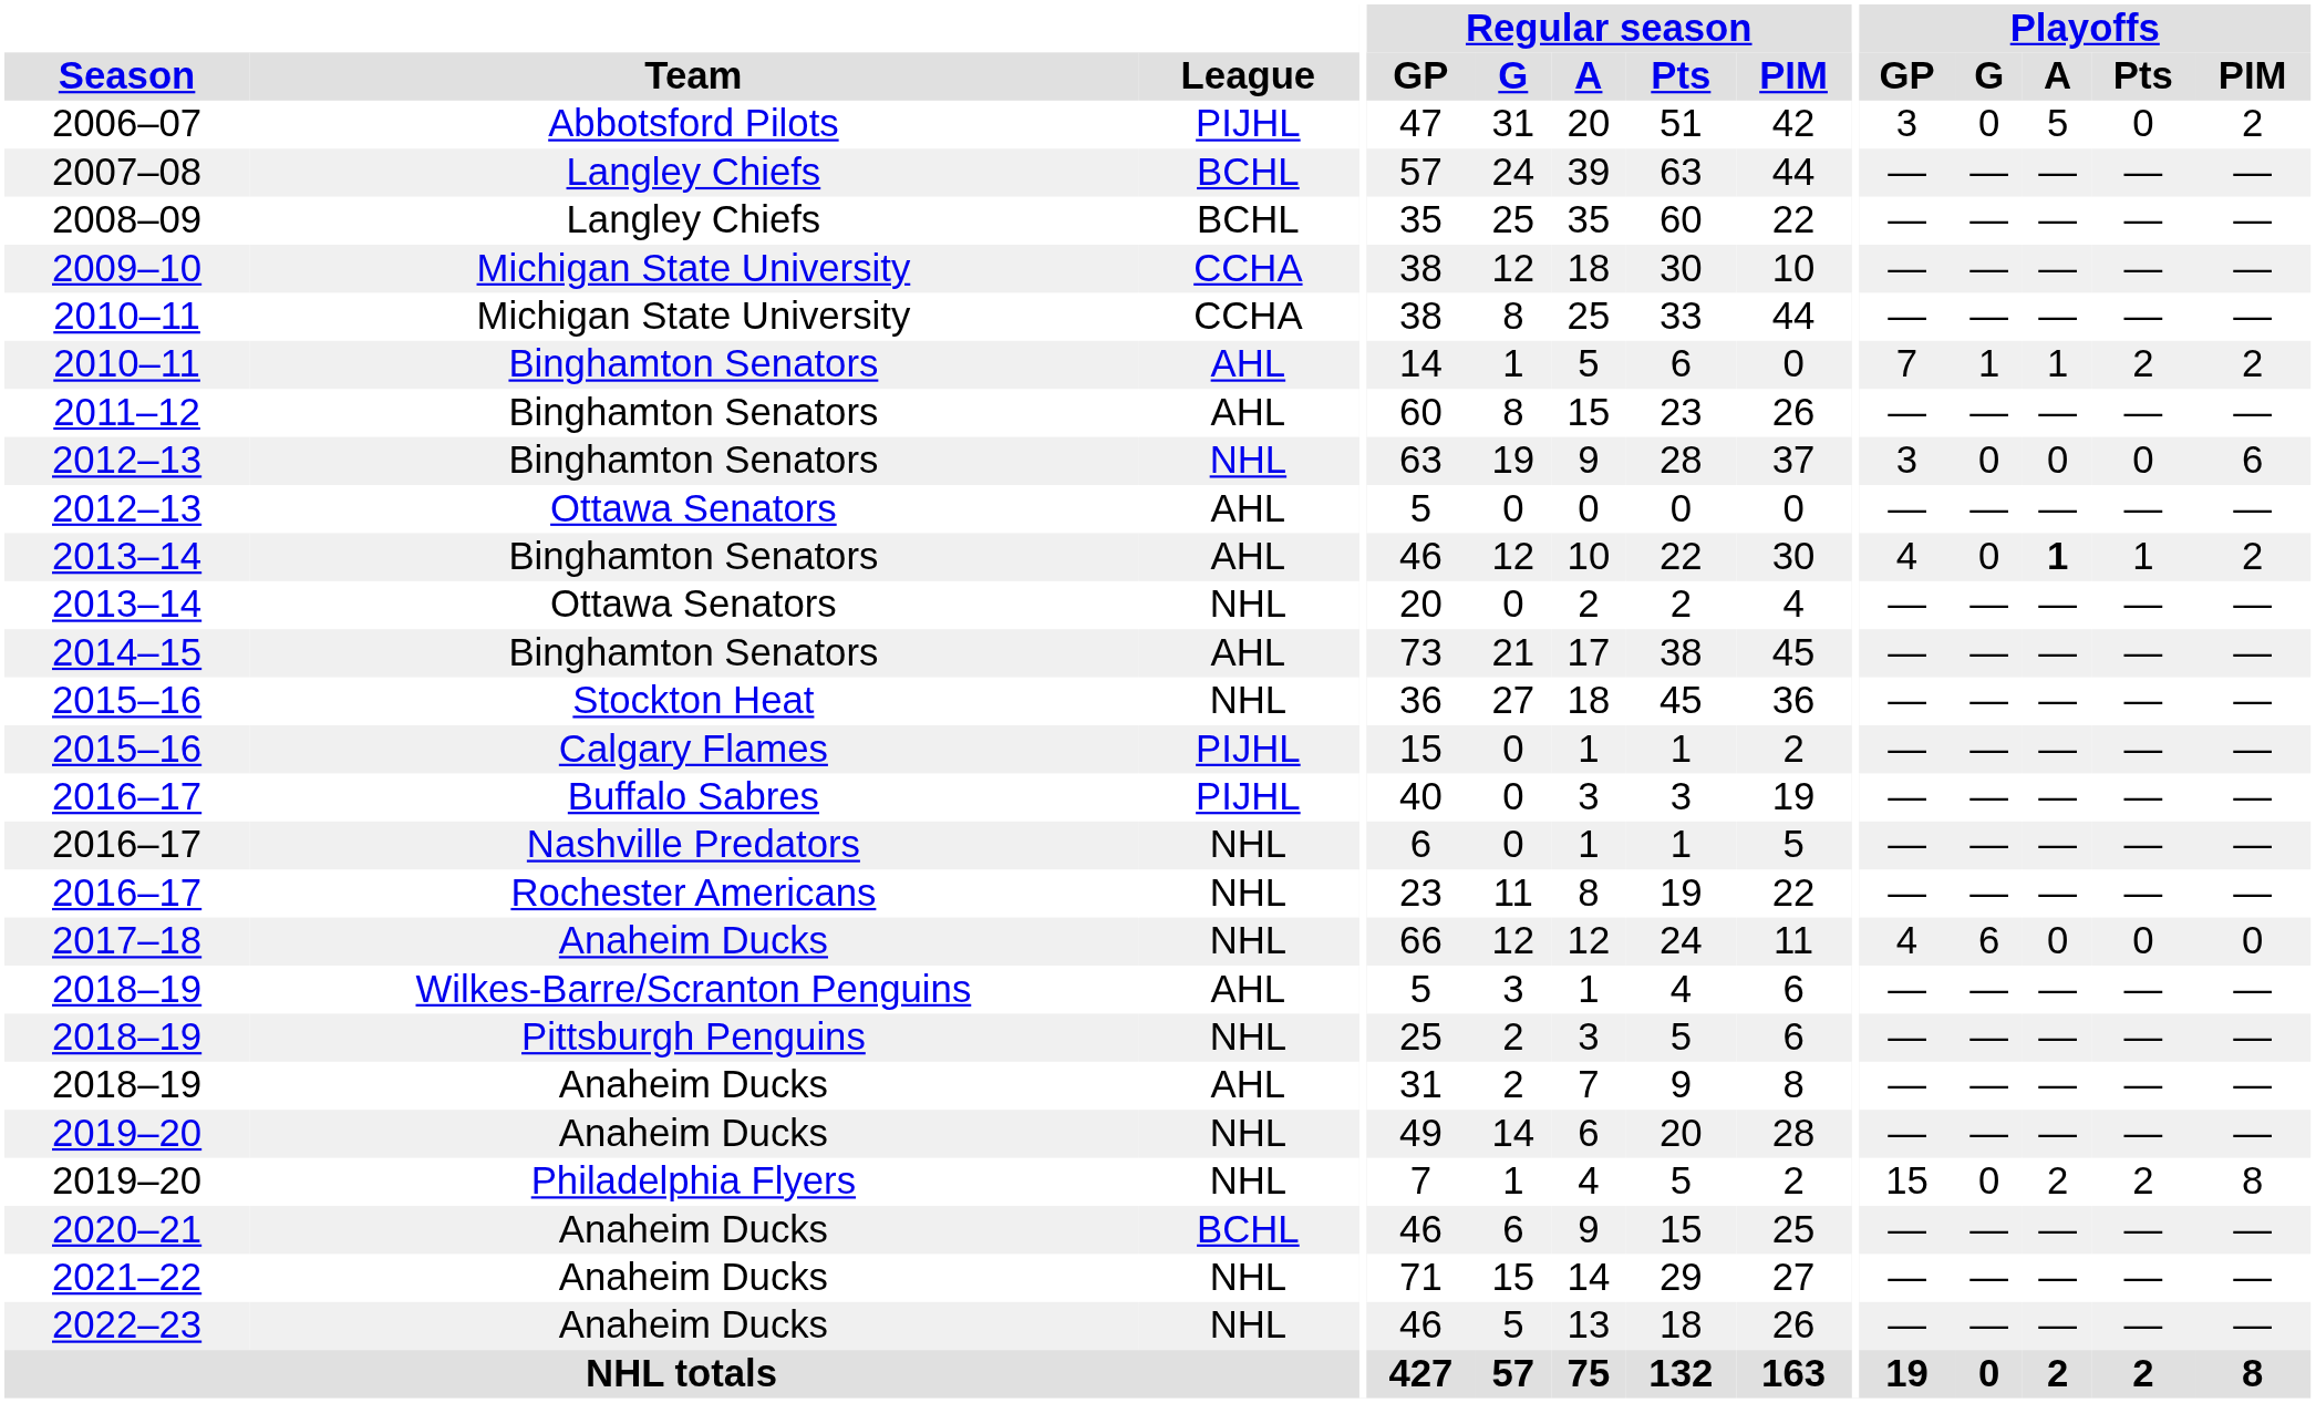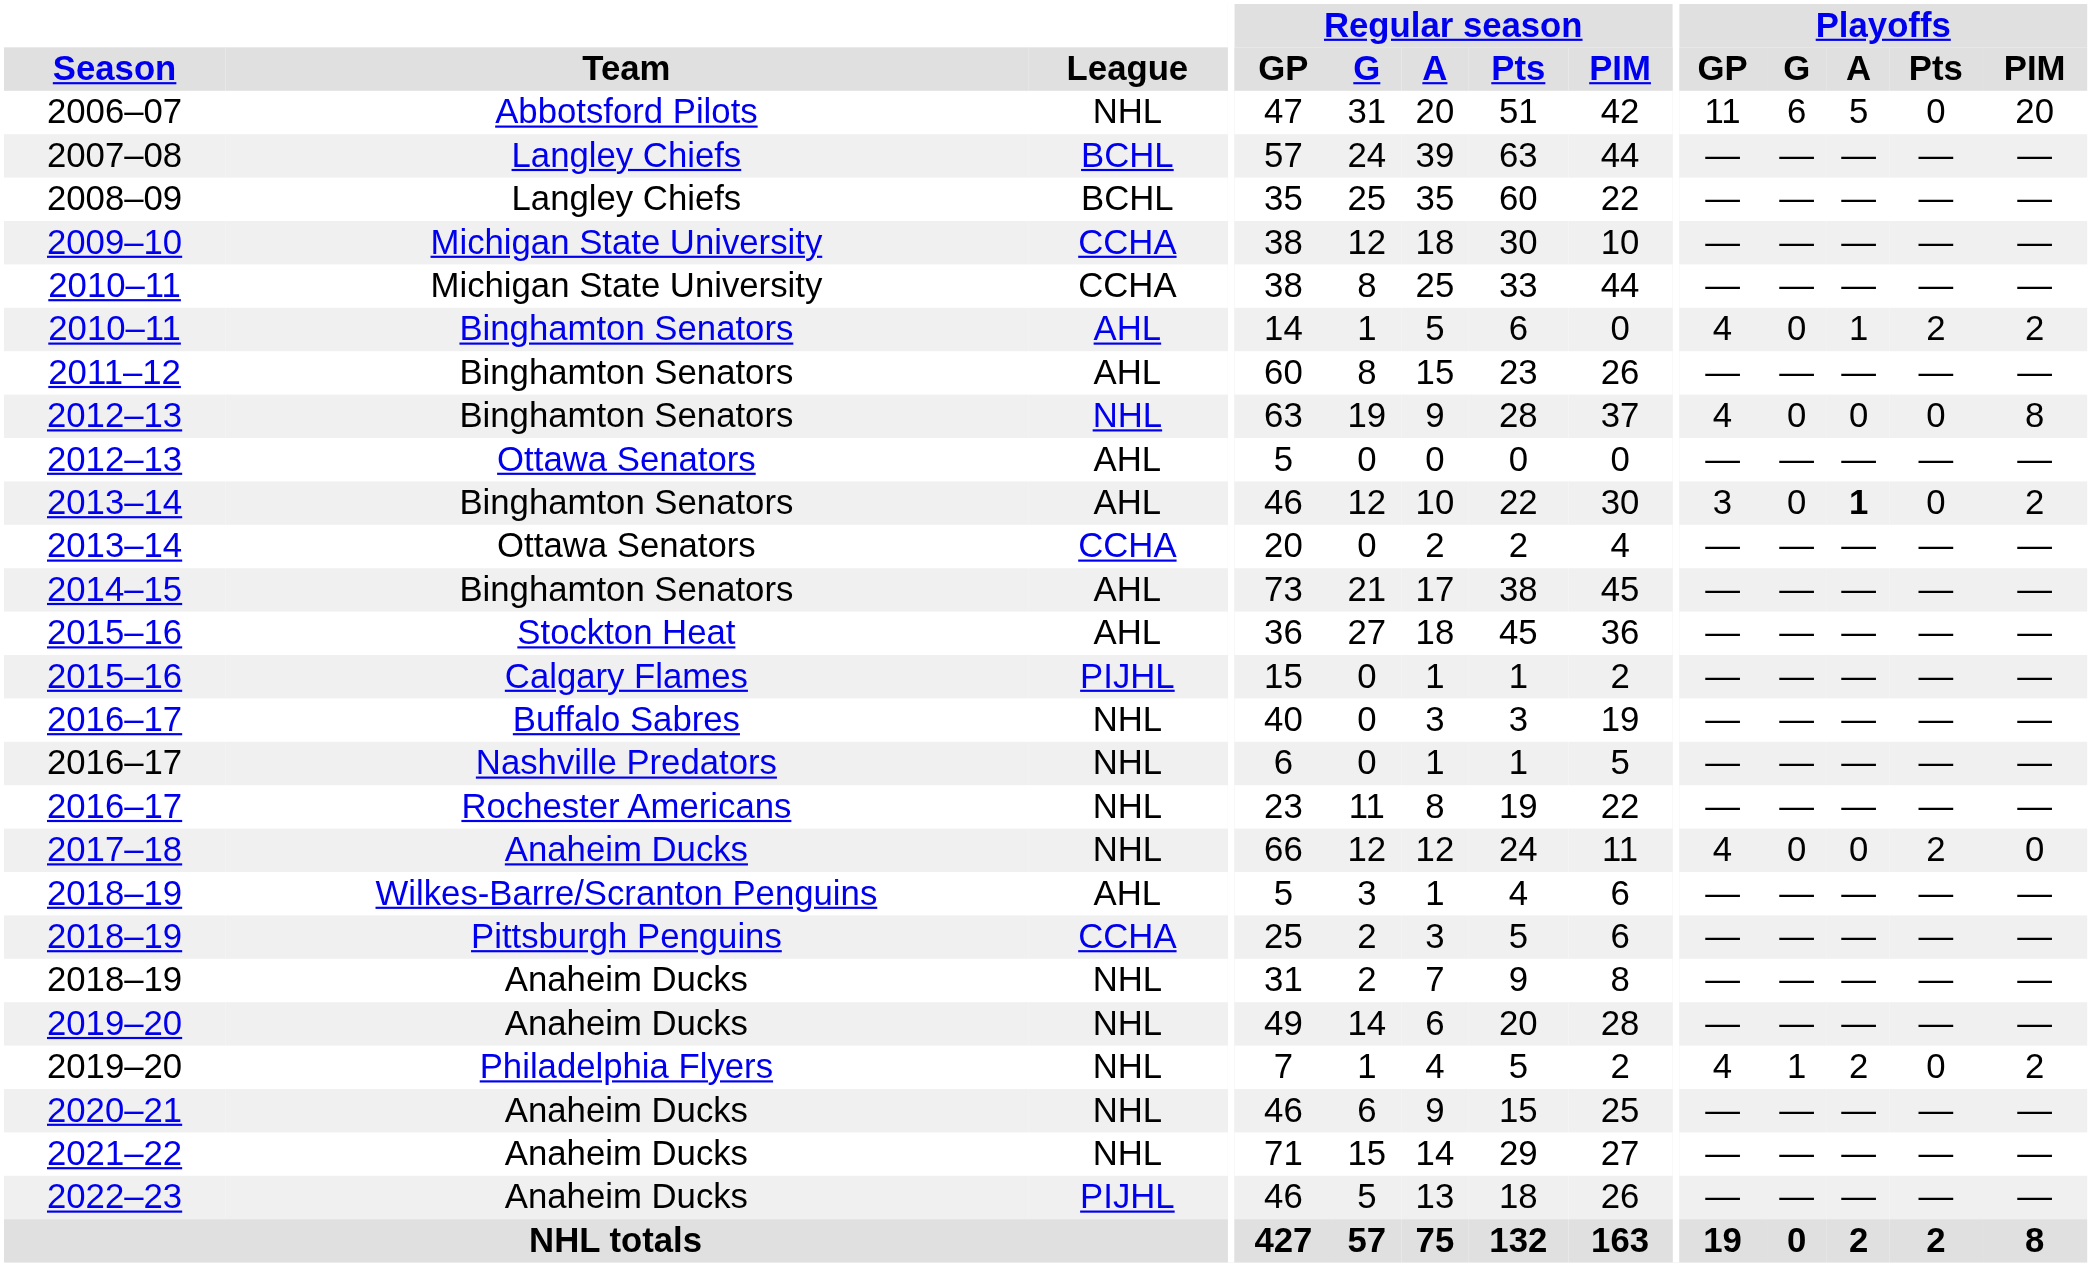 <table border="0" cellpadding="1" cellspacing="0" style="text-align:center; width:60em">
 <tr bgcolor="#e0e0e0">
 <th colspan="3" bgcolor="#ffffff"></th>
 <th rowspan="100" bgcolor="#ffffff"></th>
 <th colspan="5"><a href='#'>Regular season</a></th>
 <th rowspan="100" bgcolor="#ffffff"></th>
 <th colspan="5"><a href='#'>Playoffs</a></th>
 </tr>
 <tr bgcolor="#e0e0e0">
 <th><a href='#'>Season</a></th>
 <th>Team</th>
 <th>League</th>
 <th>GP</th>
 <th><a href='#'>G</a></th>
 <th><a href='#'>A</a></th>
 <th><a href='#'>Pts</a></th>
 <th><a href='#'>PIM</a></th>
 <th>GP</th>
 <th>G</th>
 <th>A</th>
 <th>Pts</th>
 <th>PIM</th>
 </tr>
 <tr>
 <td>2006–07</td>
 <td><a href='#'>Abbotsford Pilots</a></td>
-<td><a href='#'>PIJHL</a></td>
+<td>NHL</td>
 <td>47</td>
 <td>31</td>
 <td>20</td>
 <td>51</td>
 <td>42</td>
-<td>3</td>
-<td>0</td>
+<td>11</td>
+<td>6</td>
 <td>5</td>
 <td>0</td>
-<td>2</td>
+<td>20</td>
 </tr>
 <tr bgcolor="#f0f0f0">
 <td>2007–08</td>
 <td><a href='#'>Langley Chiefs</a></td>
 <td><a href='#'>BCHL</a></td>
 <td>57</td>
 <td>24</td>
 <td>39</td>
 <td>63</td>
 <td>44</td>
 <td>—</td>
 <td>—</td>
 <td>—</td>
 <td>—</td>
 <td>—</td>
 </tr>
 <tr>
 <td>2008–09</td>
 <td>Langley Chiefs</td>
 <td>BCHL</td>
 <td>35</td>
 <td>25</td>
 <td>35</td>
 <td>60</td>
 <td>22</td>
 <td>—</td>
 <td>—</td>
 <td>—</td>
 <td>—</td>
 <td>—</td>
 </tr>
 <tr bgcolor="#f0f0f0">
 <td><a href='#'>2009–10</a></td>
 <td><a href='#'>Michigan State University</a></td>
 <td><a href='#'>CCHA</a></td>
 <td>38</td>
 <td>12</td>
 <td>18</td>
 <td>30</td>
 <td>10</td>
 <td>—</td>
 <td>—</td>
 <td>—</td>
 <td>—</td>
 <td>—</td>
 </tr>
 <tr>
 <td><a href='#'>2010–11</a></td>
 <td>Michigan State University</td>
 <td>CCHA</td>
 <td>38</td>
 <td>8</td>
 <td>25</td>
 <td>33</td>
 <td>44</td>
 <td>—</td>
 <td>—</td>
 <td>—</td>
 <td>—</td>
 <td>—</td>
 </tr>
 <tr bgcolor="#f0f0f0">
 <td><a href='#'>2010–11</a></td>
 <td><a href='#'>Binghamton Senators</a></td>
 <td><a href='#'>AHL</a></td>
 <td>14</td>
 <td>1</td>
 <td>5</td>
 <td>6</td>
 <td>0</td>
-<td>7</td>
-<td>1</td>
+<td>4</td>
+<td>0</td>
 <td>1</td>
 <td>2</td>
 <td>2</td>
 </tr>
 <tr>
 <td><a href='#'>2011–12</a></td>
 <td>Binghamton Senators</td>
 <td>AHL</td>
 <td>60</td>
 <td>8</td>
 <td>15</td>
 <td>23</td>
 <td>26</td>
 <td>—</td>
 <td>—</td>
 <td>—</td>
 <td>—</td>
 <td>—</td>
 </tr>
 <tr bgcolor="#f0f0f0">
 <td><a href='#'>2012–13</a></td>
 <td>Binghamton Senators</td>
 <td><a href='#'>NHL</a></td>
 <td>63</td>
 <td>19</td>
 <td>9</td>
 <td>28</td>
 <td>37</td>
-<td>3</td>
+<td>4</td>
 <td>0</td>
 <td>0</td>
 <td>0</td>
-<td>6</td>
+<td>8</td>
 </tr>
 <tr>
 <td><a href='#'>2012–13</a></td>
 <td><a href='#'>Ottawa Senators</a></td>
 <td>AHL</td>
 <td>5</td>
 <td>0</td>
 <td>0</td>
 <td>0</td>
 <td>0</td>
 <td>—</td>
 <td>—</td>
 <td>—</td>
 <td>—</td>
 <td>—</td>
 </tr>
 <tr bgcolor="#f0f0f0">
 <td><a href='#'>2013–14</a></td>
 <td>Binghamton Senators</td>
 <td>AHL</td>
 <td>46</td>
 <td>12</td>
 <td>10</td>
 <td>22</td>
 <td>30</td>
-<td>4</td>
+<td>3</td>
 <td>0</td>
 <td><strong>1</strong></td>
-<td>1</td>
+<td>0</td>
 <td>2</td>
 </tr>
 <tr>
 <td><a href='#'>2013–14</a></td>
 <td>Ottawa Senators</td>
-<td>NHL</td>
+<td><a href='#'>CCHA</a></td>
 <td>20</td>
 <td>0</td>
 <td>2</td>
 <td>2</td>
 <td>4</td>
 <td>—</td>
 <td>—</td>
 <td>—</td>
 <td>—</td>
 <td>—</td>
 </tr>
 <tr bgcolor="#f0f0f0">
 <td><a href='#'>2014–15</a></td>
 <td>Binghamton Senators</td>
 <td>AHL</td>
 <td>73</td>
 <td>21</td>
 <td>17</td>
 <td>38</td>
 <td>45</td>
 <td>—</td>
 <td>—</td>
 <td>—</td>
 <td>—</td>
 <td>—</td>
 </tr>
 <tr>
 <td><a href='#'>2015–16</a></td>
 <td><a href='#'>Stockton Heat</a></td>
-<td>NHL</td>
+<td>AHL</td>
 <td>36</td>
 <td>27</td>
 <td>18</td>
 <td>45</td>
 <td>36</td>
 <td>—</td>
 <td>—</td>
 <td>—</td>
 <td>—</td>
 <td>—</td>
 </tr>
 <tr bgcolor="#f0f0f0">
 <td><a href='#'>2015–16</a></td>
 <td><a href='#'>Calgary Flames</a></td>
 <td><a href='#'>PIJHL</a></td>
 <td>15</td>
 <td>0</td>
 <td>1</td>
 <td>1</td>
 <td>2</td>
 <td>—</td>
 <td>—</td>
 <td>—</td>
 <td>—</td>
 <td>—</td>
 </tr>
 <tr>
 <td><a href='#'>2016–17</a></td>
 <td><a href='#'>Buffalo Sabres</a></td>
-<td><a href='#'>PIJHL</a></td>
+<td>NHL</td>
 <td>40</td>
 <td>0</td>
 <td>3</td>
 <td>3</td>
 <td>19</td>
 <td>—</td>
 <td>—</td>
 <td>—</td>
 <td>—</td>
 <td>—</td>
 </tr>
 <tr bgcolor="#f0f0f0">
 <td>2016–17</td>
 <td><a href='#'>Nashville Predators</a></td>
 <td>NHL</td>
 <td>6</td>
 <td>0</td>
 <td>1</td>
 <td>1</td>
 <td>5</td>
 <td>—</td>
 <td>—</td>
 <td>—</td>
 <td>—</td>
 <td>—</td>
 </tr>
 <tr>
 <td><a href='#'>2016–17</a></td>
 <td><a href='#'>Rochester Americans</a></td>
 <td>NHL</td>
 <td>23</td>
 <td>11</td>
 <td>8</td>
 <td>19</td>
 <td>22</td>
 <td>—</td>
 <td>—</td>
 <td>—</td>
 <td>—</td>
 <td>—</td>
 </tr>
 <tr bgcolor="#f0f0f0">
 <td><a href='#'>2017–18</a></td>
 <td><a href='#'>Anaheim Ducks</a></td>
 <td>NHL</td>
 <td>66</td>
 <td>12</td>
 <td>12</td>
 <td>24</td>
 <td>11</td>
 <td>4</td>
-<td>6</td>
 <td>0</td>
 <td>0</td>
+<td>2</td>
 <td>0</td>
 </tr>
 <tr>
 <td><a href='#'>2018–19</a></td>
 <td><a href='#'>Wilkes-Barre/Scranton Penguins</a></td>
 <td>AHL</td>
 <td>5</td>
 <td>3</td>
 <td>1</td>
 <td>4</td>
 <td>6</td>
 <td>—</td>
 <td>—</td>
 <td>—</td>
 <td>—</td>
 <td>—</td>
 </tr>
 <tr bgcolor="#f0f0f0">
 <td><a href='#'>2018–19</a></td>
 <td><a href='#'>Pittsburgh Penguins</a></td>
-<td>NHL</td>
+<td><a href='#'>CCHA</a></td>
 <td>25</td>
 <td>2</td>
 <td>3</td>
 <td>5</td>
 <td>6</td>
 <td>—</td>
 <td>—</td>
 <td>—</td>
 <td>—</td>
 <td>—</td>
 </tr>
 <tr>
 <td>2018–19</td>
 <td>Anaheim Ducks</td>
-<td>AHL</td>
+<td>NHL</td>
 <td>31</td>
 <td>2</td>
 <td>7</td>
 <td>9</td>
 <td>8</td>
 <td>—</td>
 <td>—</td>
 <td>—</td>
 <td>—</td>
 <td>—</td>
 </tr>
 <tr bgcolor="#f0f0f0">
 <td><a href='#'>2019–20</a></td>
 <td>Anaheim Ducks</td>
 <td>NHL</td>
 <td>49</td>
 <td>14</td>
 <td>6</td>
 <td>20</td>
 <td>28</td>
 <td>—</td>
 <td>—</td>
 <td>—</td>
 <td>—</td>
 <td>—</td>
 </tr>
 <tr>
 <td>2019–20</td>
 <td><a href='#'>Philadelphia Flyers</a></td>
 <td>NHL</td>
 <td>7</td>
 <td>1</td>
 <td>4</td>
 <td>5</td>
 <td>2</td>
-<td>15</td>
+<td>4</td>
+<td>1</td>
+<td>2</td>
 <td>0</td>
 <td>2</td>
-<td>2</td>
-<td>8</td>
 </tr>
 <tr bgcolor="#f0f0f0">
 <td><a href='#'>2020–21</a></td>
 <td>Anaheim Ducks</td>
-<td><a href='#'>BCHL</a></td>
+<td>NHL</td>
 <td>46</td>
 <td>6</td>
 <td>9</td>
 <td>15</td>
 <td>25</td>
 <td>—</td>
 <td>—</td>
 <td>—</td>
 <td>—</td>
 <td>—</td>
 </tr>
 <tr>
 <td><a href='#'>2021–22</a></td>
 <td>Anaheim Ducks</td>
 <td>NHL</td>
 <td>71</td>
 <td>15</td>
 <td>14</td>
 <td>29</td>
 <td>27</td>
 <td>—</td>
 <td>—</td>
 <td>—</td>
 <td>—</td>
 <td>—</td>
 </tr>
 <tr bgcolor="#f0f0f0">
 <td><a href='#'>2022–23</a></td>
 <td>Anaheim Ducks</td>
-<td>NHL</td>
+<td><a href='#'>PIJHL</a></td>
 <td>46</td>
 <td>5</td>
 <td>13</td>
 <td>18</td>
 <td>26</td>
 <td>—</td>
 <td>—</td>
 <td>—</td>
 <td>—</td>
 <td>—</td>
 </tr>
 <tr bgcolor="#e0e0e0">
 <th colspan="3">NHL totals</th>
 <th>427</th>
 <th>57</th>
 <th>75</th>
 <th>132</th>
 <th>163</th>
 <th>19</th>
 <th>0</th>
 <th>2</th>
 <th>2</th>
 <th>8</th>
 </tr>
 </table>
